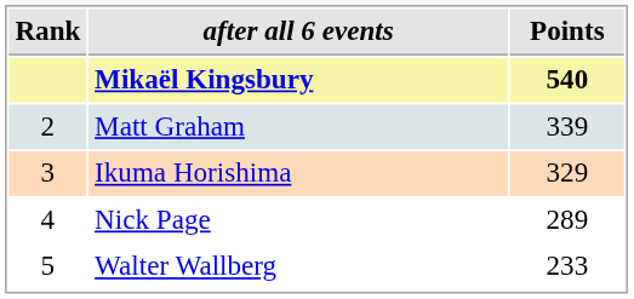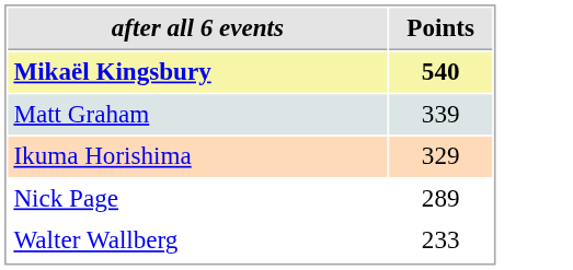 <table cellspacing="1" cellpadding="3" style="border:1px solid #AAAAAA;font-size:86%">
 <tr style="background-color: #E4E4E4;">
-<th style="border-bottom:1px solid #AAAAAA; width: 10px;">Rank</th>
 <th style="border-bottom:1px solid #AAAAAA; width: 200px;"><em>after all 6 events</em></th>
 <th style="border-bottom:1px solid #AAAAAA; width: 50px;">Points</th>
 </tr>
 <tr style="background:#f7f6a8;">
-<td align=center></td>
 <td> <strong><a href='#'>Mikaël Kingsbury</a></strong></td>
 <td align=center><strong>540</strong></td>
 </tr>
 <tr style="background:#dce5e5;">
-<td align=center>2</td>
 <td> <a href='#'>Matt Graham</a></td>
 <td align=center>339</td>
 </tr>
 <tr style="background:#ffdab9;">
-<td align=center>3</td>
 <td> <a href='#'>Ikuma Horishima</a></td>
 <td align=center>329</td>
 </tr>
 <tr>
-<td align=center>4</td>
 <td> <a href='#'>Nick Page</a></td>
 <td align=center>289</td>
 </tr>
 <tr>
-<td align=center>5</td>
 <td> <a href='#'>Walter Wallberg</a></td>
 <td align=center>233</td>
 </tr>
 </table>
